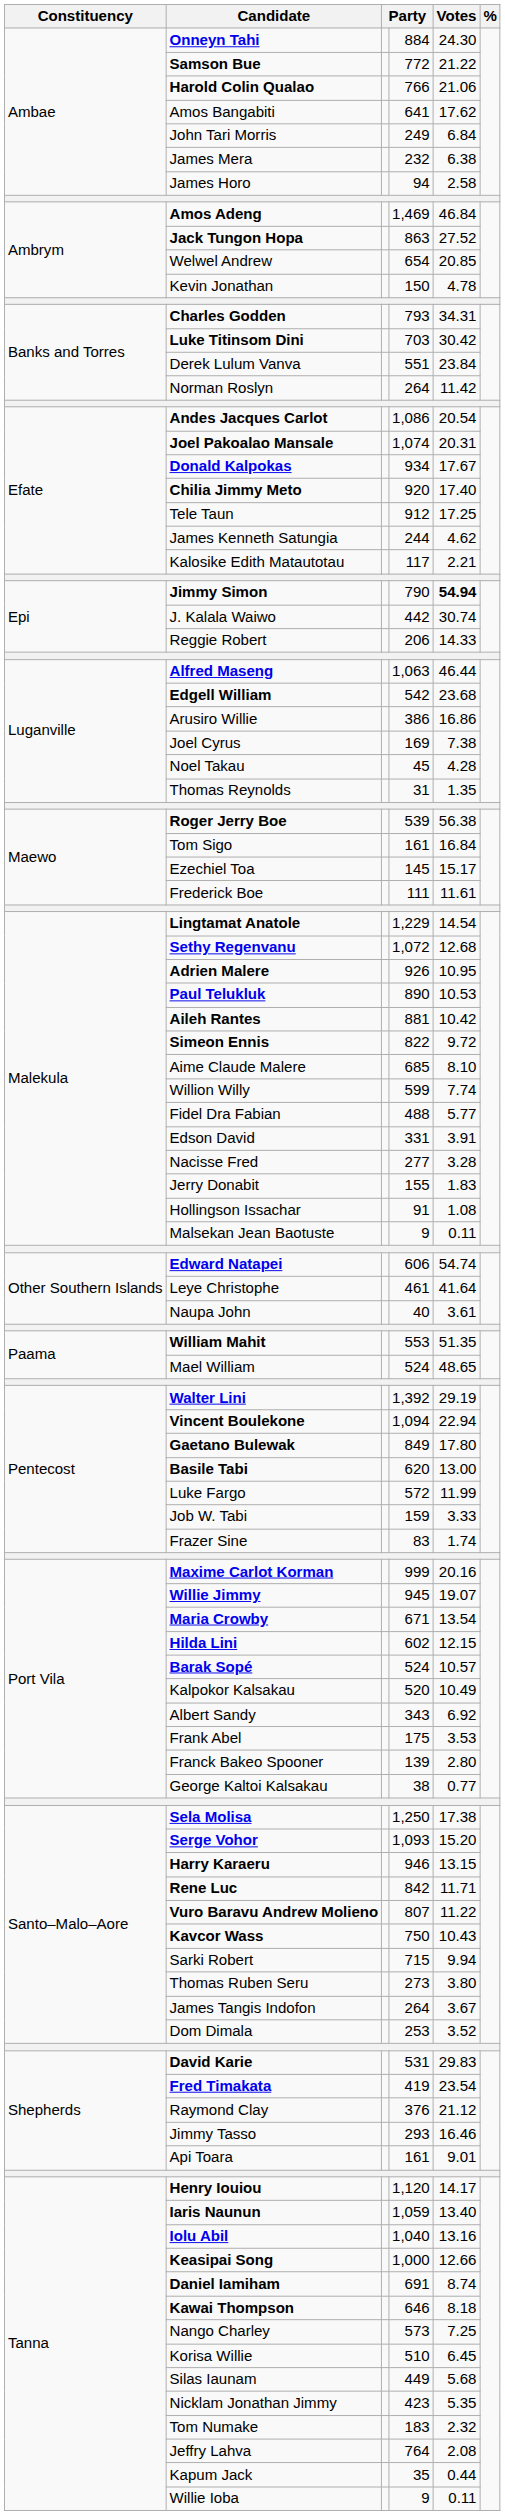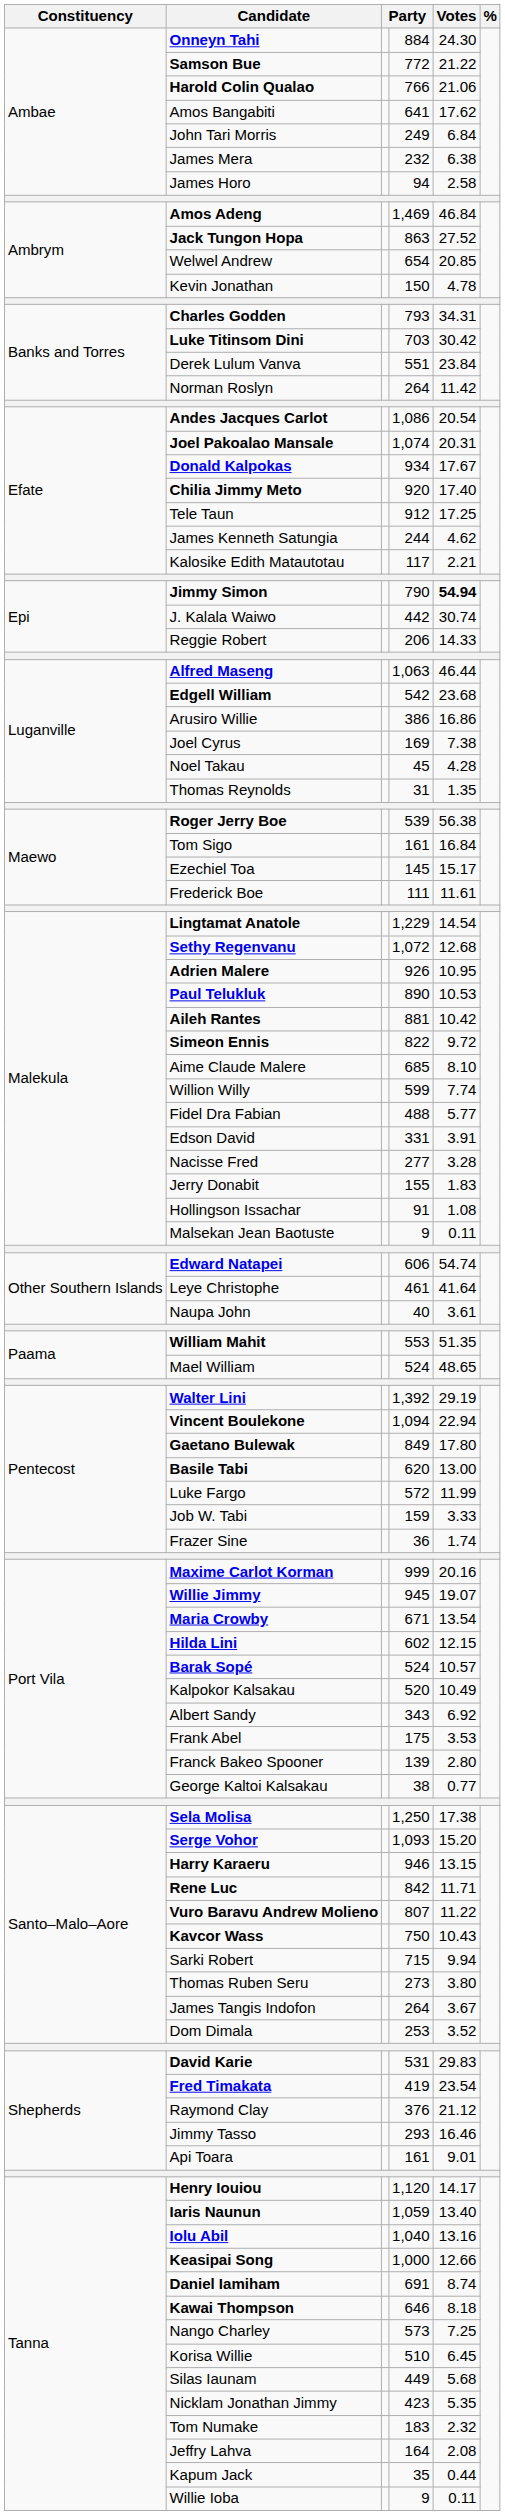 <table class="wikitable" style=text-align:right>
 <tr>
 <th>Constituency</th>
 <th>Candidate</th>
 <th colspan=2>Party</th>
 <th>Votes</th>
 <th>%</th>
 </tr>
 <tr>
 <td align=left rowspan=7>Ambae</td>
 <td align=left><strong><a href='#'>Onneyn Tahi</a></strong></td>
 <td></td>
 <td>884</td>
 <td>24.30</td>
 </tr>
 <tr>
 <td align=left><strong>Samson Bue</strong></td>
 <td></td>
 <td>772</td>
 <td>21.22</td>
 </tr>
 <tr>
 <td align=left><strong>Harold Colin Qualao</strong></td>
 <td></td>
 <td>766</td>
 <td>21.06</td>
 </tr>
 <tr>
 <td align=left>Amos Bangabiti</td>
 <td></td>
 <td>641</td>
 <td>17.62</td>
 </tr>
 <tr>
 <td align=left>John Tari Morris</td>
 <td></td>
 <td>249</td>
 <td>6.84</td>
 </tr>
 <tr>
 <td align=left>James Mera</td>
 <td></td>
 <td>232</td>
 <td>6.38</td>
 </tr>
 <tr>
 <td align=left>James Horo</td>
 <td></td>
 <td>94</td>
 <td>2.58</td>
 </tr>
 <tr>
 <th colspan=6></th>
 </tr>
 <tr>
 <td align=left rowspan=4>Ambrym</td>
 <td align=left><strong>Amos Adeng</strong></td>
 <td></td>
 <td>1,469</td>
 <td>46.84</td>
 </tr>
 <tr>
 <td align=left><strong>Jack Tungon Hopa</strong></td>
 <td></td>
 <td>863</td>
 <td>27.52</td>
 </tr>
 <tr>
 <td align=left>Welwel Andrew</td>
 <td></td>
 <td>654</td>
 <td>20.85</td>
 </tr>
 <tr>
 <td align=left>Kevin Jonathan</td>
 <td></td>
 <td>150</td>
 <td>4.78</td>
 </tr>
 <tr>
 <th colspan=6></th>
 </tr>
 <tr>
 <td align=left rowspan=4>Banks and Torres</td>
 <td align=left><strong>Charles Godden</strong></td>
 <td></td>
 <td>793</td>
 <td>34.31</td>
 </tr>
 <tr>
 <td align=left><strong>Luke Titinsom Dini</strong></td>
 <td></td>
 <td>703</td>
 <td>30.42</td>
 </tr>
 <tr>
 <td align=left>Derek Lulum Vanva</td>
 <td></td>
 <td>551</td>
 <td>23.84</td>
 </tr>
 <tr>
 <td align=left>Norman Roslyn</td>
 <td></td>
 <td>264</td>
 <td>11.42</td>
 </tr>
 <tr>
 <th colspan=6></th>
 </tr>
 <tr>
 <td align=left rowspan=7>Efate</td>
 <td align=left><strong>Andes Jacques Carlot</strong></td>
 <td></td>
 <td>1,086</td>
 <td>20.54</td>
 </tr>
 <tr>
 <td align=left><strong>Joel Pakoalao Mansale</strong></td>
 <td></td>
 <td>1,074</td>
 <td>20.31</td>
 </tr>
 <tr>
 <td align=left><strong><a href='#'>Donald Kalpokas</a></strong></td>
 <td></td>
 <td>934</td>
 <td>17.67</td>
 </tr>
 <tr>
 <td align=left><strong>Chilia Jimmy Meto</strong></td>
 <td></td>
 <td>920</td>
 <td>17.40</td>
 </tr>
 <tr>
 <td align=left>Tele Taun</td>
 <td></td>
 <td>912</td>
 <td>17.25</td>
 </tr>
 <tr>
 <td align=left>James Kenneth Satungia</td>
 <td></td>
 <td>244</td>
 <td>4.62</td>
 </tr>
 <tr>
 <td align=left>Kalosike Edith Matautotau</td>
 <td></td>
 <td>117</td>
 <td>2.21</td>
 </tr>
 <tr>
 <th colspan=6></th>
 </tr>
 <tr>
 <td align=left rowspan=3>Epi</td>
 <td align=left><strong>Jimmy Simon</strong></td>
 <td></td>
 <td>790</td>
 <td><strong>54.94</strong></td>
 </tr>
 <tr>
 <td align=left>J. Kalala Waiwo</td>
 <td></td>
 <td>442</td>
 <td>30.74</td>
 </tr>
 <tr>
 <td align=left>Reggie Robert</td>
 <td></td>
 <td>206</td>
 <td>14.33</td>
 </tr>
 <tr>
 <th colspan=6></th>
 </tr>
 <tr>
 <td align=left rowspan=6>Luganville</td>
 <td align=left><strong><a href='#'>Alfred Maseng</a></strong></td>
 <td></td>
 <td>1,063</td>
 <td>46.44</td>
 </tr>
 <tr>
 <td align=left><strong>Edgell William</strong></td>
 <td></td>
 <td>542</td>
 <td>23.68</td>
 </tr>
 <tr>
 <td align=left>Arusiro Willie</td>
 <td></td>
 <td>386</td>
 <td>16.86</td>
 </tr>
 <tr>
 <td align=left>Joel Cyrus</td>
 <td></td>
 <td>169</td>
 <td>7.38</td>
 </tr>
 <tr>
 <td align=left>Noel Takau</td>
 <td></td>
 <td>45</td>
 <td>4.28</td>
 </tr>
 <tr>
 <td align=left>Thomas Reynolds</td>
 <td></td>
 <td>31</td>
 <td>1.35</td>
 </tr>
 <tr>
 <th colspan=6></th>
 </tr>
 <tr>
 <td align=left rowspan=4>Maewo</td>
 <td align=left><strong>Roger Jerry Boe</strong></td>
 <td></td>
 <td>539</td>
 <td>56.38</td>
 </tr>
 <tr>
 <td align=left>Tom Sigo</td>
 <td></td>
 <td>161</td>
 <td>16.84</td>
 </tr>
 <tr>
 <td align=left>Ezechiel Toa</td>
 <td></td>
 <td>145</td>
 <td>15.17</td>
 </tr>
 <tr>
 <td align=left>Frederick Boe</td>
 <td></td>
 <td>111</td>
 <td>11.61</td>
 </tr>
 <tr>
 <th colspan=6></th>
 </tr>
 <tr>
 <td align=left rowspan=14>Malekula</td>
 <td align=left><strong>Lingtamat Anatole</strong></td>
 <td></td>
 <td>1,229</td>
 <td>14.54</td>
 </tr>
 <tr>
 <td align=left><strong><a href='#'>Sethy Regenvanu</a></strong></td>
 <td></td>
 <td>1,072</td>
 <td>12.68</td>
 </tr>
 <tr>
 <td align=left><strong>Adrien Malere</strong></td>
 <td></td>
 <td>926</td>
 <td>10.95</td>
 </tr>
 <tr>
 <td align=left><strong><a href='#'>Paul Telukluk</a></strong></td>
 <td></td>
 <td>890</td>
 <td>10.53</td>
 </tr>
 <tr>
 <td align=left><strong>Aileh Rantes</strong></td>
 <td></td>
 <td>881</td>
 <td>10.42</td>
 </tr>
 <tr>
 <td align=left><strong>Simeon Ennis</strong></td>
 <td></td>
 <td>822</td>
 <td>9.72</td>
 </tr>
 <tr>
 <td align=left>Aime Claude Malere</td>
 <td></td>
 <td>685</td>
 <td>8.10</td>
 </tr>
 <tr>
 <td align=left>Willion Willy</td>
 <td></td>
 <td>599</td>
 <td>7.74</td>
 </tr>
 <tr>
 <td align=left>Fidel Dra Fabian</td>
 <td></td>
 <td>488</td>
 <td>5.77</td>
 </tr>
 <tr>
 <td align=left>Edson David</td>
 <td></td>
 <td>331</td>
 <td>3.91</td>
 </tr>
 <tr>
 <td align=left>Nacisse Fred</td>
 <td></td>
 <td>277</td>
 <td>3.28</td>
 </tr>
 <tr>
 <td align=left>Jerry Donabit</td>
 <td></td>
 <td>155</td>
 <td>1.83</td>
 </tr>
 <tr>
 <td align=left>Hollingson Issachar</td>
 <td></td>
 <td>91</td>
 <td>1.08</td>
 </tr>
 <tr>
 <td align=left>Malsekan Jean Baotuste</td>
 <td></td>
 <td>9</td>
 <td>0.11</td>
 </tr>
 <tr>
 <th colspan=6></th>
 </tr>
 <tr>
 <td align=left rowspan=3>Other Southern Islands</td>
 <td align=left><strong><a href='#'>Edward Natapei</a></strong></td>
 <td></td>
 <td>606</td>
 <td>54.74</td>
 </tr>
 <tr>
 <td align=left>Leye Christophe</td>
 <td></td>
 <td>461</td>
 <td>41.64</td>
 </tr>
 <tr>
 <td align=left>Naupa John</td>
 <td></td>
 <td>40</td>
 <td>3.61</td>
 </tr>
 <tr>
 <th colspan=6></th>
 </tr>
 <tr>
 <td align=left rowspan=2>Paama</td>
 <td align=left><strong>William Mahit</strong></td>
 <td></td>
 <td>553</td>
 <td>51.35</td>
 </tr>
 <tr>
 <td align=left>Mael William</td>
 <td></td>
 <td>524</td>
 <td>48.65</td>
 </tr>
 <tr>
 <th colspan=6></th>
 </tr>
 <tr>
 <td align=left rowspan=7>Pentecost</td>
 <td align=left><strong><a href='#'>Walter Lini</a></strong></td>
 <td></td>
 <td>1,392</td>
 <td>29.19</td>
 </tr>
 <tr>
 <td align=left><strong>Vincent Boulekone</strong></td>
 <td></td>
 <td>1,094</td>
 <td>22.94</td>
 </tr>
 <tr>
 <td align=left><strong>Gaetano Bulewak</strong></td>
 <td></td>
 <td>849</td>
 <td>17.80</td>
 </tr>
 <tr>
 <td align=left><strong>Basile Tabi</strong></td>
 <td></td>
 <td>620</td>
 <td>13.00</td>
 </tr>
 <tr>
 <td align=left>Luke Fargo</td>
 <td></td>
 <td>572</td>
 <td>11.99</td>
 </tr>
 <tr>
 <td align=left>Job W. Tabi</td>
 <td></td>
 <td>159</td>
 <td>3.33</td>
 </tr>
 <tr>
 <td align=left>Frazer Sine</td>
 <td></td>
-<td>83</td>
+<td>36</td>
 <td>1.74</td>
 </tr>
 <tr>
 <th colspan=6></th>
 </tr>
 <tr>
 <td align=left rowspan=10>Port Vila</td>
 <td align=left><strong><a href='#'>Maxime Carlot Korman</a></strong></td>
 <td></td>
 <td>999</td>
 <td>20.16</td>
 </tr>
 <tr>
 <td align=left><strong><a href='#'>Willie Jimmy</a></strong></td>
 <td></td>
 <td>945</td>
 <td>19.07</td>
 </tr>
 <tr>
 <td align=left><strong><a href='#'>Maria Crowby</a></strong></td>
 <td></td>
 <td>671</td>
 <td>13.54</td>
 </tr>
 <tr>
 <td align=left><strong><a href='#'>Hilda Lini</a></strong></td>
 <td></td>
 <td>602</td>
 <td>12.15</td>
 </tr>
 <tr>
 <td align=left><strong><a href='#'>Barak Sopé</a></strong></td>
 <td></td>
 <td>524</td>
 <td>10.57</td>
 </tr>
 <tr>
 <td align=left>Kalpokor Kalsakau</td>
 <td></td>
 <td>520</td>
 <td>10.49</td>
 </tr>
 <tr>
 <td align=left>Albert Sandy</td>
 <td></td>
 <td>343</td>
 <td>6.92</td>
 </tr>
 <tr>
 <td align=left>Frank Abel</td>
 <td></td>
 <td>175</td>
 <td>3.53</td>
 </tr>
 <tr>
 <td align=left>Franck Bakeo Spooner</td>
 <td></td>
 <td>139</td>
 <td>2.80</td>
 </tr>
 <tr>
 <td align=left>George Kaltoi Kalsakau</td>
 <td></td>
 <td>38</td>
 <td>0.77</td>
 </tr>
 <tr>
 <th colspan=6></th>
 </tr>
 <tr>
 <td align=left rowspan=10>Santo–Malo–Aore</td>
 <td align=left><strong><a href='#'>Sela Molisa</a></strong></td>
 <td></td>
 <td>1,250</td>
 <td>17.38</td>
 </tr>
 <tr>
 <td align=left><strong><a href='#'>Serge Vohor</a></strong></td>
 <td></td>
 <td>1,093</td>
 <td>15.20</td>
 </tr>
 <tr>
 <td align=left><strong>Harry Karaeru</strong></td>
 <td></td>
 <td>946</td>
 <td>13.15</td>
 </tr>
 <tr>
 <td align=left><strong>Rene Luc</strong></td>
 <td></td>
 <td>842</td>
 <td>11.71</td>
 </tr>
 <tr>
 <td align=left><strong>Vuro Baravu Andrew Molieno</strong></td>
 <td></td>
 <td>807</td>
 <td>11.22</td>
 </tr>
 <tr>
 <td align=left><strong>Kavcor Wass</strong></td>
 <td></td>
 <td>750</td>
 <td>10.43</td>
 </tr>
 <tr>
 <td align=left>Sarki Robert</td>
 <td></td>
 <td>715</td>
 <td>9.94</td>
 </tr>
 <tr>
 <td align=left>Thomas Ruben Seru</td>
 <td></td>
 <td>273</td>
 <td>3.80</td>
 </tr>
 <tr>
 <td align=left>James Tangis Indofon</td>
 <td></td>
 <td>264</td>
 <td>3.67</td>
 </tr>
 <tr>
 <td align=left>Dom Dimala</td>
 <td></td>
 <td>253</td>
 <td>3.52</td>
 </tr>
 <tr>
 <th colspan=6></th>
 </tr>
 <tr>
 <td align=left rowspan=5>Shepherds</td>
 <td align=left><strong>David Karie</strong></td>
 <td></td>
 <td>531</td>
 <td>29.83</td>
 </tr>
 <tr>
 <td align=left><strong><a href='#'>Fred Timakata</a></strong></td>
 <td></td>
 <td>419</td>
 <td>23.54</td>
 </tr>
 <tr>
 <td align=left>Raymond Clay</td>
 <td></td>
 <td>376</td>
 <td>21.12</td>
 </tr>
 <tr>
 <td align=left>Jimmy Tasso</td>
 <td></td>
 <td>293</td>
 <td>16.46</td>
 </tr>
 <tr>
 <td align=left>Api Toara</td>
 <td></td>
 <td>161</td>
 <td>9.01</td>
 </tr>
 <tr>
 <th colspan=6></th>
 </tr>
 <tr>
 <td align=left rowspan=14>Tanna</td>
 <td align=left><strong>Henry Iouiou</strong></td>
 <td></td>
 <td>1,120</td>
 <td>14.17</td>
 </tr>
 <tr>
 <td align=left><strong>Iaris Naunun</strong></td>
 <td></td>
 <td>1,059</td>
 <td>13.40</td>
 </tr>
 <tr>
 <td align=left><strong><a href='#'>Iolu Abil</a></strong></td>
 <td></td>
 <td>1,040</td>
 <td>13.16</td>
 </tr>
 <tr>
 <td align=left><strong>Keasipai Song</strong></td>
 <td></td>
 <td>1,000</td>
 <td>12.66</td>
 </tr>
 <tr>
 <td align=left><strong>Daniel Iamiham</strong></td>
 <td></td>
 <td>691</td>
 <td>8.74</td>
 </tr>
 <tr>
 <td align=left><strong>Kawai Thompson</strong></td>
 <td></td>
 <td>646</td>
 <td>8.18</td>
 </tr>
 <tr>
 <td align=left>Nango Charley</td>
 <td></td>
 <td>573</td>
 <td>7.25</td>
 </tr>
 <tr>
 <td align=left>Korisa Willie</td>
 <td></td>
 <td>510</td>
 <td>6.45</td>
 </tr>
 <tr>
 <td align=left>Silas Iaunam</td>
 <td></td>
 <td>449</td>
 <td>5.68</td>
 </tr>
 <tr>
 <td align=left>Nicklam Jonathan Jimmy</td>
 <td></td>
 <td>423</td>
 <td>5.35</td>
 </tr>
 <tr>
 <td align=left>Tom Numake</td>
 <td></td>
 <td>183</td>
 <td>2.32</td>
 </tr>
 <tr>
 <td align=left>Jeffry Lahva</td>
 <td></td>
-<td>764</td>
+<td>164</td>
 <td>2.08</td>
 </tr>
 <tr>
 <td align=left>Kapum Jack</td>
 <td></td>
 <td>35</td>
 <td>0.44</td>
 </tr>
 <tr>
 <td align=left>Willie Ioba</td>
 <td></td>
 <td>9</td>
 <td>0.11</td>
 </tr>
 </table>
